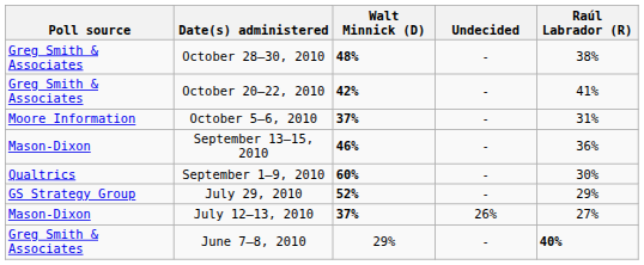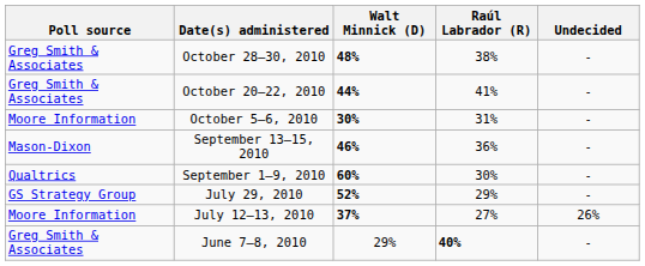 <table class="wikitable">
 <tr valign=bottom>
 <th width='170'>Poll source</th>
 <th width='160'>Date(s) administered</th>
 <th width='100'>Walt<br>Minnick (D)</th>
+<th width='100'>Raúl<br>Labrador (R)</th>
 <th width='100'>Undecided</th>
-<th width='100'>Raúl<br>Labrador (R)</th>
 </tr>
 <tr>
 <td><a href='#'>Greg Smith & Associates</a></td>
 <td align=center>October 28–30, 2010</td>
 <td><strong>48%</strong></td>
+<td align=center>38%</td>
 <td align=center>-</td>
-<td align=center>38%</td>
 </tr>
 <tr>
 <td><a href='#'>Greg Smith & Associates</a></td>
 <td align=center>October 20–22, 2010</td>
-<td><strong>42%</strong></td>
+<td><strong>44%</strong></td>
+<td align=center>41%</td>
 <td align=center>-</td>
-<td align=center>41%</td>
 </tr>
 <tr>
 <td><a href='#'>Moore Information</a></td>
 <td align=center>October 5–6, 2010</td>
-<td><strong>37%</strong></td>
+<td><strong>30%</strong></td>
+<td align=center>31%</td>
 <td align=center>-</td>
-<td align=center>31%</td>
 </tr>
 <tr>
 <td><a href='#'>Mason-Dixon</a></td>
 <td align=center>September 13–15, 2010</td>
 <td><strong>46%</strong></td>
+<td align=center>36%</td>
 <td align=center>-</td>
-<td align=center>36%</td>
 </tr>
 <tr>
 <td><a href='#'>Qualtrics</a></td>
 <td align=center>September 1–9, 2010</td>
 <td><strong>60%</strong></td>
+<td align=center>30%</td>
 <td align=center>-</td>
-<td align=center>30%</td>
 </tr>
 <tr>
 <td><a href='#'>GS Strategy Group</a></td>
 <td align=center>July 29, 2010</td>
 <td><strong>52%</strong></td>
+<td align=center>29%</td>
 <td align=center>-</td>
-<td align=center>29%</td>
 </tr>
 <tr>
-<td><a href='#'>Mason-Dixon</a></td>
+<td><a href='#'>Moore Information</a></td>
 <td align=center>July 12–13, 2010</td>
 <td><strong>37%</strong></td>
+<td align=center>27%</td>
 <td align=center>26%</td>
-<td align=center>27%</td>
 </tr>
 <tr>
 <td><a href='#'>Greg Smith & Associates</a></td>
 <td align=center>June 7–8, 2010</td>
 <td align=center>29%</td>
+<td><strong>40%</strong></td>
 <td align=center>-</td>
-<td><strong>40%</strong></td>
 </tr>
 </table>
